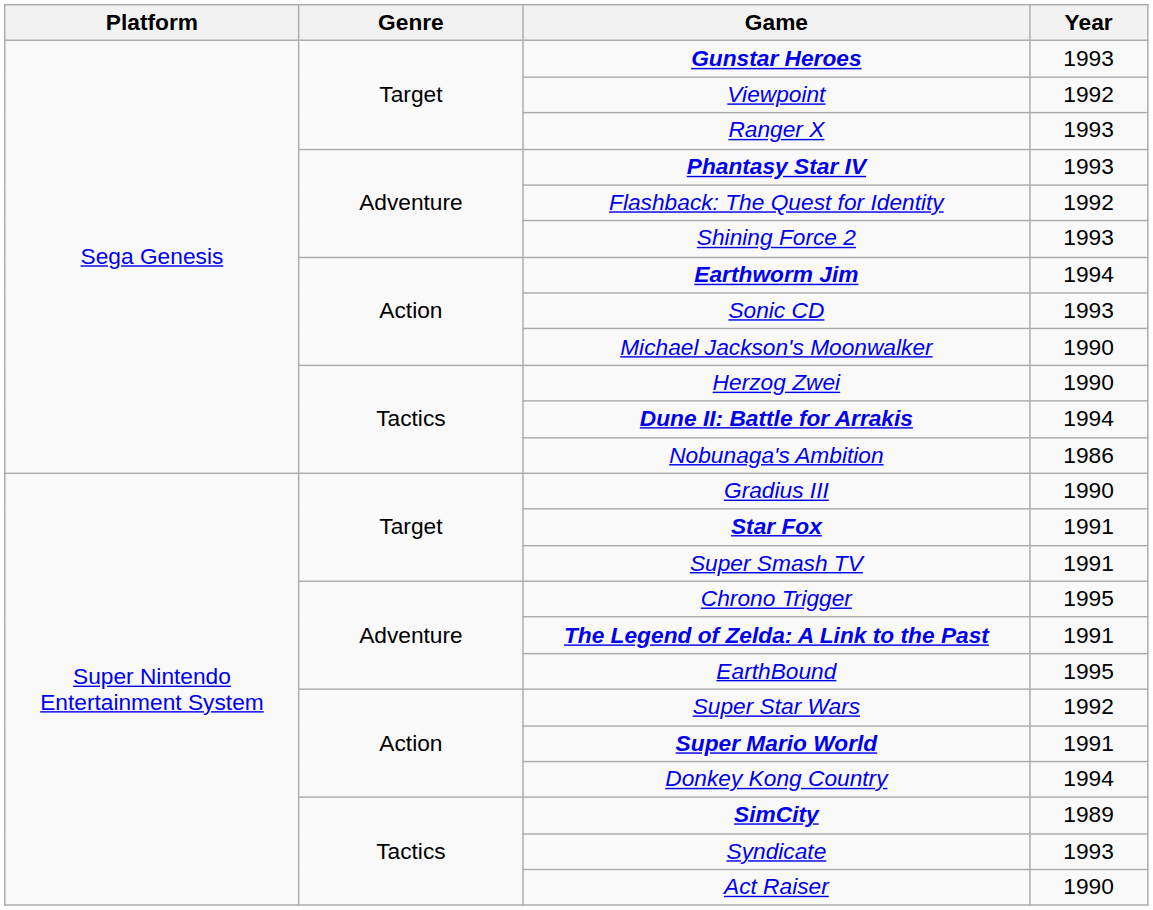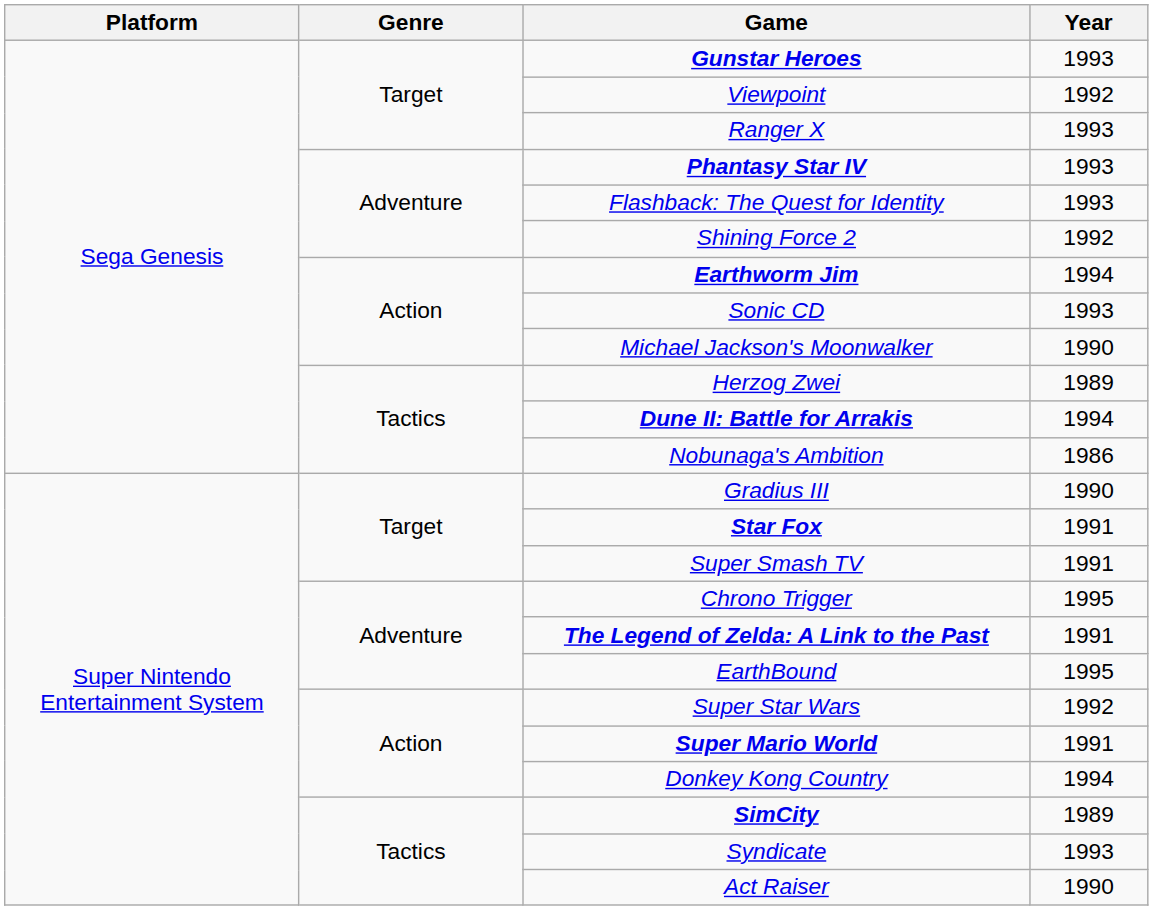 <table class="wikitable" style="text-align: center;">
 <tr>
 <th width = 200>Platform</th>
 <th width = 150>Genre</th>
 <th width = 350>Game</th>
 <th width = 75>Year</th>
 </tr>
 <tr>
 <td rowspan="12"><a href='#'>Sega Genesis</a></td>
 <td rowspan="3">Target</td>
 <td><strong><em><a href='#'>Gunstar Heroes</a></em></strong></td>
 <td>1993</td>
 </tr>
 <tr>
 <td><em><a href='#'>Viewpoint</a></em></td>
 <td>1992</td>
 </tr>
 <tr>
 <td><em><a href='#'>Ranger X</a></em></td>
 <td>1993</td>
 </tr>
 <tr>
 <td rowspan="3">Adventure</td>
 <td><strong><em><a href='#'>Phantasy Star IV</a></em></strong></td>
 <td>1993</td>
 </tr>
 <tr>
 <td><em><a href='#'>Flashback: The Quest for Identity</a></em></td>
-<td>1992</td>
+<td>1993</td>
 </tr>
 <tr>
 <td><em><a href='#'>Shining Force 2</a></em></td>
-<td>1993</td>
+<td>1992</td>
 </tr>
 <tr>
 <td rowspan="3">Action</td>
 <td><strong><em><a href='#'>Earthworm Jim</a></em></strong></td>
 <td>1994</td>
 </tr>
 <tr>
 <td><em><a href='#'>Sonic CD</a></em></td>
 <td>1993</td>
 </tr>
 <tr>
 <td><em><a href='#'>Michael Jackson's Moonwalker</a></em></td>
 <td>1990</td>
 </tr>
 <tr>
 <td rowspan="3">Tactics</td>
 <td><em><a href='#'>Herzog Zwei</a></em></td>
-<td>1990</td>
+<td>1989</td>
 </tr>
 <tr>
 <td><strong><em><a href='#'>Dune II: Battle for Arrakis</a></em></strong></td>
 <td>1994</td>
 </tr>
 <tr>
 <td><em><a href='#'>Nobunaga's Ambition</a></em></td>
 <td>1986</td>
 </tr>
 <tr>
 <td rowspan="12"><a href='#'>Super Nintendo<br>Entertainment System</a></td>
 <td rowspan="3">Target</td>
 <td><em><a href='#'>Gradius III</a></em></td>
 <td>1990</td>
 </tr>
 <tr>
 <td><strong><em><a href='#'>Star Fox</a></em></strong></td>
 <td>1991</td>
 </tr>
 <tr>
 <td><em><a href='#'>Super Smash TV</a></em></td>
 <td>1991</td>
 </tr>
 <tr>
 <td rowspan="3">Adventure</td>
 <td><em><a href='#'>Chrono Trigger</a></em></td>
 <td>1995</td>
 </tr>
 <tr>
 <td><strong><em><a href='#'>The Legend of Zelda: A Link to the Past</a></em></strong></td>
 <td>1991</td>
 </tr>
 <tr>
 <td><em><a href='#'>EarthBound</a></em></td>
 <td>1995</td>
 </tr>
 <tr>
 <td rowspan="3">Action</td>
 <td><em><a href='#'>Super Star Wars</a></em></td>
 <td>1992</td>
 </tr>
 <tr>
 <td><strong><em><a href='#'>Super Mario World</a></em></strong></td>
 <td>1991</td>
 </tr>
 <tr>
 <td><em><a href='#'>Donkey Kong Country</a></em></td>
 <td>1994</td>
 </tr>
 <tr>
 <td rowspan="3">Tactics</td>
 <td><strong><em><a href='#'>SimCity</a></em></strong></td>
 <td>1989</td>
 </tr>
 <tr>
 <td><em><a href='#'>Syndicate</a></em></td>
 <td>1993</td>
 </tr>
 <tr>
 <td><em><a href='#'>Act Raiser</a></em></td>
 <td>1990</td>
 </tr>
 </table>
